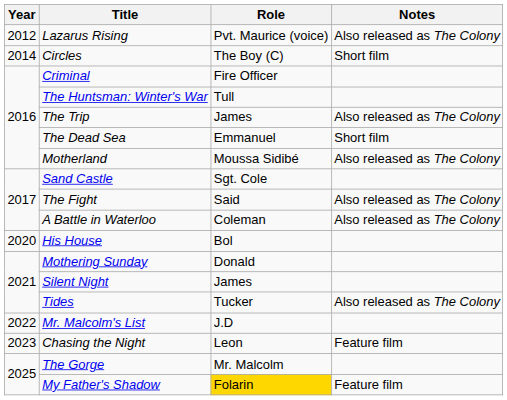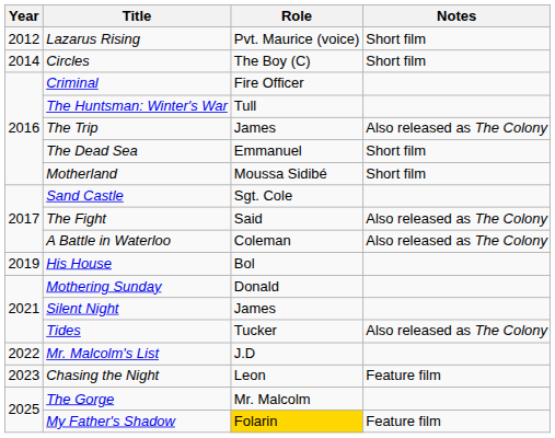 <table class="wikitable sortable">
 <tr>
 <th>Year</th>
 <th>Title</th>
 <th>Role</th>
 <th class="unsortable">Notes</th>
 </tr>
 <tr>
 <td>2012</td>
 <td><em>Lazarus Rising</em></td>
 <td>Pvt. Maurice (voice)</td>
-<td>Also released as <em>The Colony</em></td>
+<td>Short film</td>
 </tr>
 <tr>
 <td>2014</td>
 <td><em>Circles</em></td>
 <td>The Boy (C)</td>
 <td>Short film</td>
 </tr>
 <tr>
 <td rowspan="5">2016</td>
 <td><em><a href='#'>Criminal</a></em></td>
 <td>Fire Officer</td>
 <td></td>
 </tr>
 <tr>
 <td><em><a href='#'>The Huntsman: Winter's War</a></em></td>
 <td>Tull</td>
 <td></td>
 </tr>
 <tr>
 <td><em>The Trip</em></td>
 <td>James</td>
 <td>Also released as <em>The Colony</em></td>
 </tr>
 <tr>
 <td><em>The Dead Sea</em></td>
 <td>Emmanuel</td>
 <td>Short film</td>
 </tr>
 <tr>
 <td><em>Motherland</em></td>
 <td>Moussa Sidibé</td>
-<td>Also released as <em>The Colony</em></td>
+<td>Short film</td>
 </tr>
 <tr>
 <td rowspan="3">2017</td>
 <td><em><a href='#'>Sand Castle</a></em></td>
 <td>Sgt. Cole</td>
 <td></td>
 </tr>
 <tr>
 <td><em>The Fight</em></td>
 <td>Said</td>
 <td>Also released as <em>The Colony</em></td>
 </tr>
 <tr>
 <td><em>A Battle in Waterloo</em></td>
 <td>Coleman</td>
 <td>Also released as <em>The Colony</em></td>
 </tr>
 <tr>
-<td>2020</td>
+<td>2019</td>
 <td><em><a href='#'>His House</a></em></td>
 <td>Bol</td>
 <td></td>
 </tr>
 <tr>
 <td rowspan="3">2021</td>
 <td><em><a href='#'>Mothering Sunday</a></em></td>
 <td>Donald</td>
 <td></td>
 </tr>
 <tr>
 <td><em><a href='#'>Silent Night</a></em></td>
 <td>James</td>
 <td></td>
 </tr>
 <tr>
 <td><em><a href='#'>Tides</a></em></td>
 <td>Tucker</td>
 <td>Also released as <em>The Colony</em></td>
 </tr>
 <tr>
 <td>2022</td>
 <td><em><a href='#'>Mr. Malcolm's List</a></em></td>
 <td>J.D</td>
 <td></td>
 </tr>
 <tr>
 <td>2023</td>
 <td><em>Chasing the Night</em></td>
 <td>Leon</td>
 <td>Feature film</td>
 </tr>
 <tr>
 <td rowspan="2">2025</td>
 <td><em><a href='#'>The Gorge</a></em></td>
 <td>Mr. Malcolm</td>
 <td></td>
 </tr>
 <tr>
 <td><em><a href='#'>My Father's Shadow</a></em></td>
 <td style="background: gold;">Folarin</td>
 <td>Feature film</td>
 </tr>
 </table>
